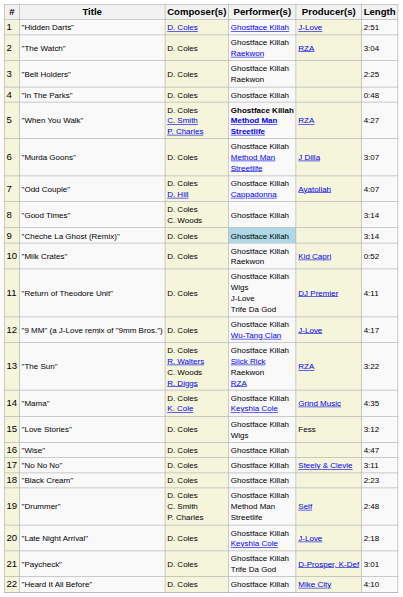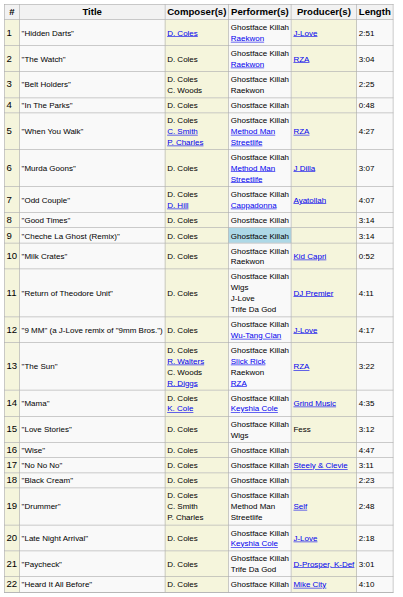 <table class="wikitable">
 <tr>
 <th>#</th>
 <th>Title</th>
 <th>Composer(s)</th>
 <th>Performer(s)</th>
 <th>Producer(s)</th>
 <th>Length</th>
 </tr>
 <tr>
 <td bgcolor="beige">1</td>
 <td><small>"Hidden Darts"</small></td>
 <td bgcolor="beige"><small><a href='#'>D. Coles</a></small></td>
-<td><small><a href='#'>Ghostface Killah</a></small></td>
+<td><small>Ghostface Killah<br><a href='#'>Raekwon</a></small></td>
 <td bgcolor="beige"><small><a href='#'>J-Love</a></small></td>
 <td><small>2:51</small></td>
 </tr>
 <tr>
 <td bgcolor="beige">2</td>
 <td><small>"The Watch"</small></td>
 <td bgcolor="beige"><small>D. Coles</small></td>
 <td><small>Ghostface Killah<br><a href='#'>Raekwon</a></small></td>
 <td bgcolor="beige"><small><a href='#'>RZA</a></small></td>
 <td><small>3:04</small></td>
 </tr>
 <tr>
 <td bgcolor="beige">3</td>
 <td><small>"Belt Holders"</small></td>
-<td bgcolor="beige"><small>D. Coles</small></td>
+<td bgcolor="beige"><small>D. Coles<br>C. Woods</small></td>
 <td><small>Ghostface Killah<br>Raekwon</small></td>
 <td bgcolor="beige"><small></small></td>
 <td><small>2:25</small></td>
 </tr>
 <tr>
 <td bgcolor="beige">4</td>
 <td><small>"In The Parks"</small></td>
 <td bgcolor="beige"><small>D. Coles</small></td>
 <td><small>Ghostface Killah</small></td>
 <td bgcolor="beige"><small></small></td>
 <td><small>0:48</small></td>
 </tr>
 <tr>
 <td bgcolor="beige">5</td>
 <td><small>"When You Walk"</small></td>
 <td bgcolor="beige"><small>D. Coles<br><a href='#'>C. Smith</a><br><a href='#'>P. Charles</a></small></td>
-<td><strong><small>Ghostface Killah<br><a href='#'>Method Man</a><br><a href='#'>Streetlife</a></small></strong></td>
+<td><small>Ghostface Killah<br><a href='#'>Method Man</a><br><a href='#'>Streetlife</a></small></td>
 <td bgcolor="beige"><small><a href='#'>RZA</a></small></td>
 <td><small>4:27</small></td>
 </tr>
 <tr>
 <td bgcolor="beige">6</td>
 <td><small>"Murda Goons"</small></td>
 <td bgcolor="beige"><small>D. Coles</small></td>
 <td><small>Ghostface Killah<br><a href='#'>Method Man</a><br><a href='#'>Streetlife</a></small></td>
 <td bgcolor="beige"><small><a href='#'>J Dilla</a></small></td>
 <td><small>3:07</small></td>
 </tr>
 <tr>
 <td bgcolor="beige">7</td>
 <td><small>"Odd Couple"</small></td>
 <td bgcolor="beige"><small>D. Coles<br><a href='#'>D. Hill</a></small></td>
 <td><small>Ghostface Killah<br><a href='#'>Cappadonna</a></small></td>
 <td bgcolor="beige"><small><a href='#'>Ayatollah</a></small></td>
 <td><small>4:07</small></td>
 </tr>
 <tr>
 <td bgcolor="beige">8</td>
 <td><small>"Good Times"</small></td>
-<td bgcolor="beige"><small>D. Coles<br>C. Woods</small></td>
+<td bgcolor="beige"><small>D. Coles</small></td>
 <td><small>Ghostface Killah</small></td>
 <td bgcolor="beige"><small></small></td>
 <td><small>3:14</small></td>
 </tr>
 <tr>
 <td bgcolor="beige">9</td>
 <td><small>"Cheche La Ghost (Remix)"</small></td>
 <td bgcolor="beige"><small>D. Coles</small></td>
 <td style="background: lightblue;"><small>Ghostface Killah</small></td>
 <td bgcolor="beige"><small></small></td>
 <td><small>3:14</small></td>
 </tr>
 <tr>
 <td bgcolor="beige">10</td>
 <td><small>"Milk Crates"</small></td>
 <td bgcolor="beige"><small>D. Coles</small></td>
 <td><small>Ghostface Killah<br>Raekwon</small></td>
 <td bgcolor="beige"><small><a href='#'>Kid Capri</a></small></td>
 <td><small>0:52</small></td>
 </tr>
 <tr>
 <td bgcolor="beige">11</td>
 <td><small>"Return of Theodore Unit"</small></td>
 <td bgcolor="beige"><small>D. Coles</small></td>
 <td><small>Ghostface Killah<br>Wigs<br>J-Love<br>Trife Da God</small></td>
 <td bgcolor="beige"><small><a href='#'>DJ Premier</a></small></td>
 <td><small>4:11</small></td>
 </tr>
 <tr>
 <td bgcolor="beige">12</td>
 <td><small>"9 MM" (a J-Love remix of "9mm Bros.")</small></td>
 <td bgcolor="beige"><small>D. Coles</small></td>
 <td><small>Ghostface Killah<br><a href='#'>Wu-Tang Clan</a></small></td>
 <td bgcolor="beige"><small><a href='#'>J-Love</a></small></td>
 <td><small>4:17</small></td>
 </tr>
 <tr>
 <td bgcolor="beige">13</td>
 <td><small>"The Sun"</small></td>
 <td bgcolor="beige"><small>D. Coles<br><a href='#'>R. Walters</a><br>C. Woods<br><a href='#'>R. Diggs</a><br></small></td>
 <td><small>Ghostface Killah<br><a href='#'>Slick Rick</a><br>Raekwon<br><a href='#'>RZA</a></small></td>
 <td bgcolor="beige"><small><a href='#'>RZA</a></small></td>
 <td><small>3:22</small></td>
 </tr>
 <tr>
 <td bgcolor="beige">14</td>
 <td><small>"Mama"</small></td>
 <td bgcolor="beige"><small>D. Coles<br><a href='#'>K. Cole</a></small></td>
 <td><small>Ghostface Killah<br><a href='#'>Keyshia Cole</a></small></td>
 <td bgcolor="beige"><small><a href='#'>Grind Music</a></small></td>
 <td><small>4:35</small></td>
 </tr>
 <tr>
 <td bgcolor="beige">15</td>
 <td><small>"Love Stories"</small></td>
 <td bgcolor="beige"><small>D. Coles</small></td>
 <td><small>Ghostface Killah<br>Wigs</small></td>
 <td bgcolor="beige"><small>Fess</small></td>
 <td><small>3:12</small></td>
 </tr>
 <tr>
 <td bgcolor="beige">16</td>
 <td><small>"Wise"</small></td>
 <td bgcolor="beige"><small>D. Coles</small></td>
 <td><small>Ghostface Killah</small></td>
 <td bgcolor="beige"><small></small></td>
 <td><small>4:47</small></td>
 </tr>
 <tr>
 <td bgcolor="beige">17</td>
 <td><small>"No No No"</small></td>
 <td bgcolor="beige"><small>D. Coles</small></td>
 <td><small>Ghostface Killah</small></td>
 <td bgcolor="beige"><small><a href='#'>Steely & Clevie</a></small></td>
 <td><small>3:11</small></td>
 </tr>
 <tr>
 <td bgcolor="beige">18</td>
 <td><small>"Black Cream"</small></td>
 <td bgcolor="beige"><small>D. Coles</small></td>
 <td><small>Ghostface Killah</small></td>
 <td bgcolor="beige"><small></small></td>
 <td><small>2:23</small></td>
 </tr>
 <tr>
 <td bgcolor="beige">19</td>
 <td><small>"Drummer"</small></td>
 <td bgcolor="beige"><small>D. Coles<br>C. Smith<br>P. Charles</small></td>
 <td><small>Ghostface Killah<br>Method Man<br>Streetlife</small></td>
 <td bgcolor="beige"><small><a href='#'>Self</a></small></td>
 <td><small>2:48</small></td>
 </tr>
 <tr>
 <td bgcolor="beige">20</td>
 <td><small>"Late Night Arrival"</small></td>
 <td bgcolor="beige"><small>D. Coles</small></td>
 <td><small>Ghostface Killah<br><a href='#'>Keyshia Cole</a></small></td>
 <td bgcolor="beige"><small><a href='#'>J-Love</a></small></td>
 <td><small>2:18</small></td>
 </tr>
 <tr>
 <td bgcolor="beige">21</td>
 <td><small>"Paycheck"</small></td>
 <td bgcolor="beige"><small>D. Coles</small></td>
 <td><small>Ghostface Killah<br>Trife Da God</small></td>
 <td bgcolor="beige"><small><a href='#'>D-Prosper, K-Def</a></small></td>
 <td><small>3:01</small></td>
 </tr>
 <tr>
 <td bgcolor="beige">22</td>
 <td><small>"Heard It All Before"</small></td>
 <td bgcolor="beige"><small>D. Coles</small></td>
 <td><small>Ghostface Killah</small></td>
 <td bgcolor="beige"><small><a href='#'>Mike City</a></small></td>
 <td><small>4:10</small></td>
 </tr>
 <tr>
 </tr>
 </table>
